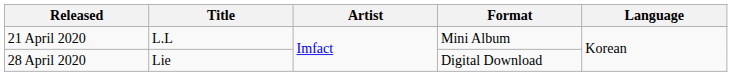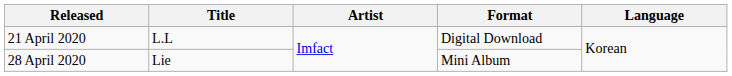 <table class="wikitable sortable" align="left center" style="width:65%;">
 <tr>
 <th style="width:20%;">Released</th>
 <th style="width:20%;">Title</th>
 <th style="width:20%;">Artist</th>
 <th style="width:20%;">Format</th>
 <th style="width:20%;">Language</th>
 </tr>
 <tr>
 <td>21 April 2020</td>
 <td>L.L</td>
 <td rowspan="2"><a href='#'>Imfact</a></td>
-<td>Mini Album</td>
+<td>Digital Download</td>
 <td rowspan="2">Korean</td>
 </tr>
 <tr>
 <td>28 April 2020</td>
 <td>Lie</td>
-<td>Digital Download</td>
+<td>Mini Album</td>
 </tr>
 </table>
